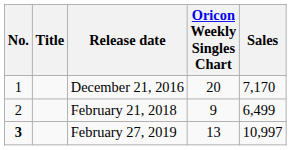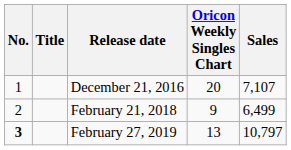 <table class="wikitable" style="text-align:left">
 <tr>
 <th>No.</th>
 <th>Title</th>
 <th>Release date</th>
 <th><a href='#'>Oricon</a><br>Weekly<br>Singles<br>Chart<br></th>
 <th>Sales</th>
 </tr>
 <tr>
 <td align="center">1</td>
 <td></td>
 <td>December 21, 2016</td>
 <td align="center">20</td>
-<td>7,170</td>
+<td>7,107</td>
 </tr>
 <tr>
 <td align="center">2</td>
 <td></td>
 <td>February 21, 2018</td>
 <td align="center">9</td>
 <td>6,499</td>
 </tr>
 <tr>
 <td align="center"><strong>3</strong></td>
 <td></td>
 <td>February 27, 2019</td>
 <td align="center">13</td>
-<td>10,997</td>
+<td>10,797</td>
 </tr>
 </table>
